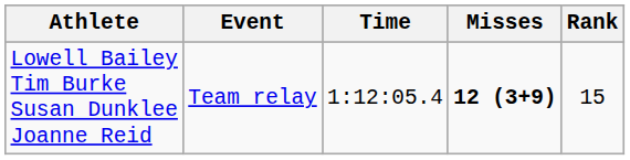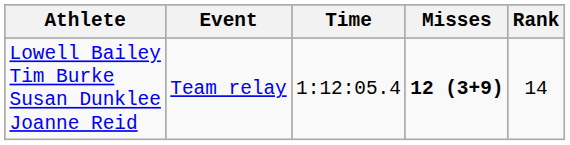 <table class=wikitable style=font-size:90%;text-align:center>
 <tr>
 <th>Athlete</th>
 <th>Event</th>
 <th>Time</th>
 <th>Misses</th>
 <th>Rank</th>
 </tr>
 <tr>
 <td align=left><a href='#'>Lowell Bailey</a><br><a href='#'>Tim Burke</a><br><a href='#'>Susan Dunklee</a><br><a href='#'>Joanne Reid</a></td>
 <td align=left><a href='#'>Team relay</a></td>
 <td>1:12:05.4</td>
 <td><strong>12 (3+9)</strong></td>
-<td>15</td>
+<td>14</td>
 </tr>
 </table>
